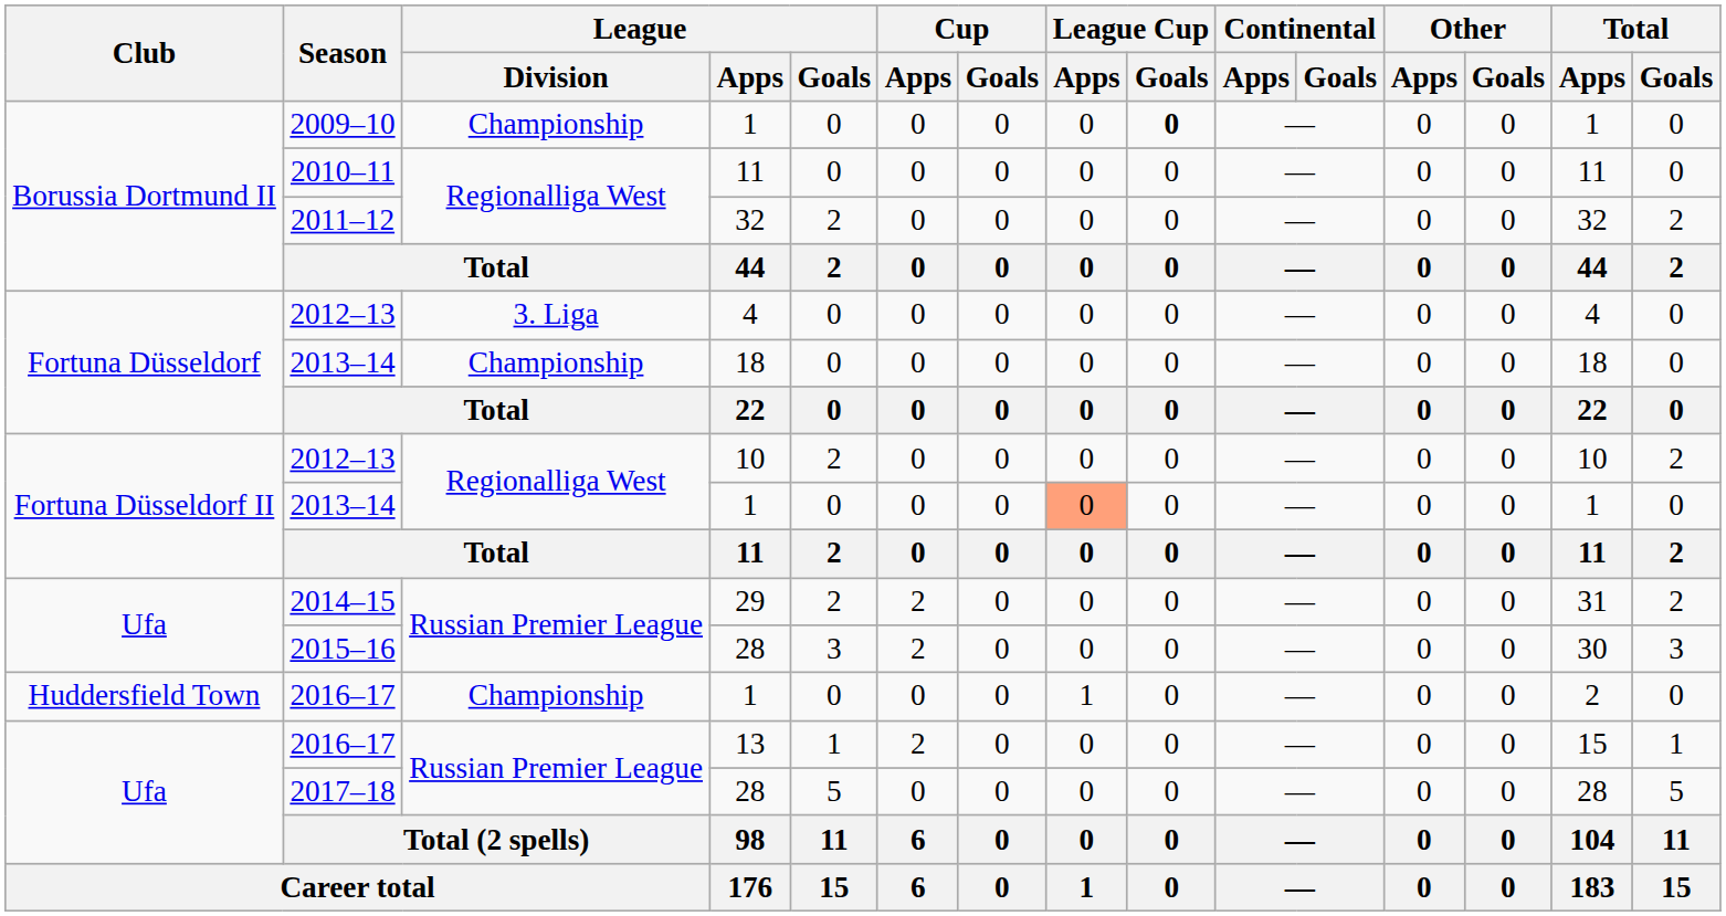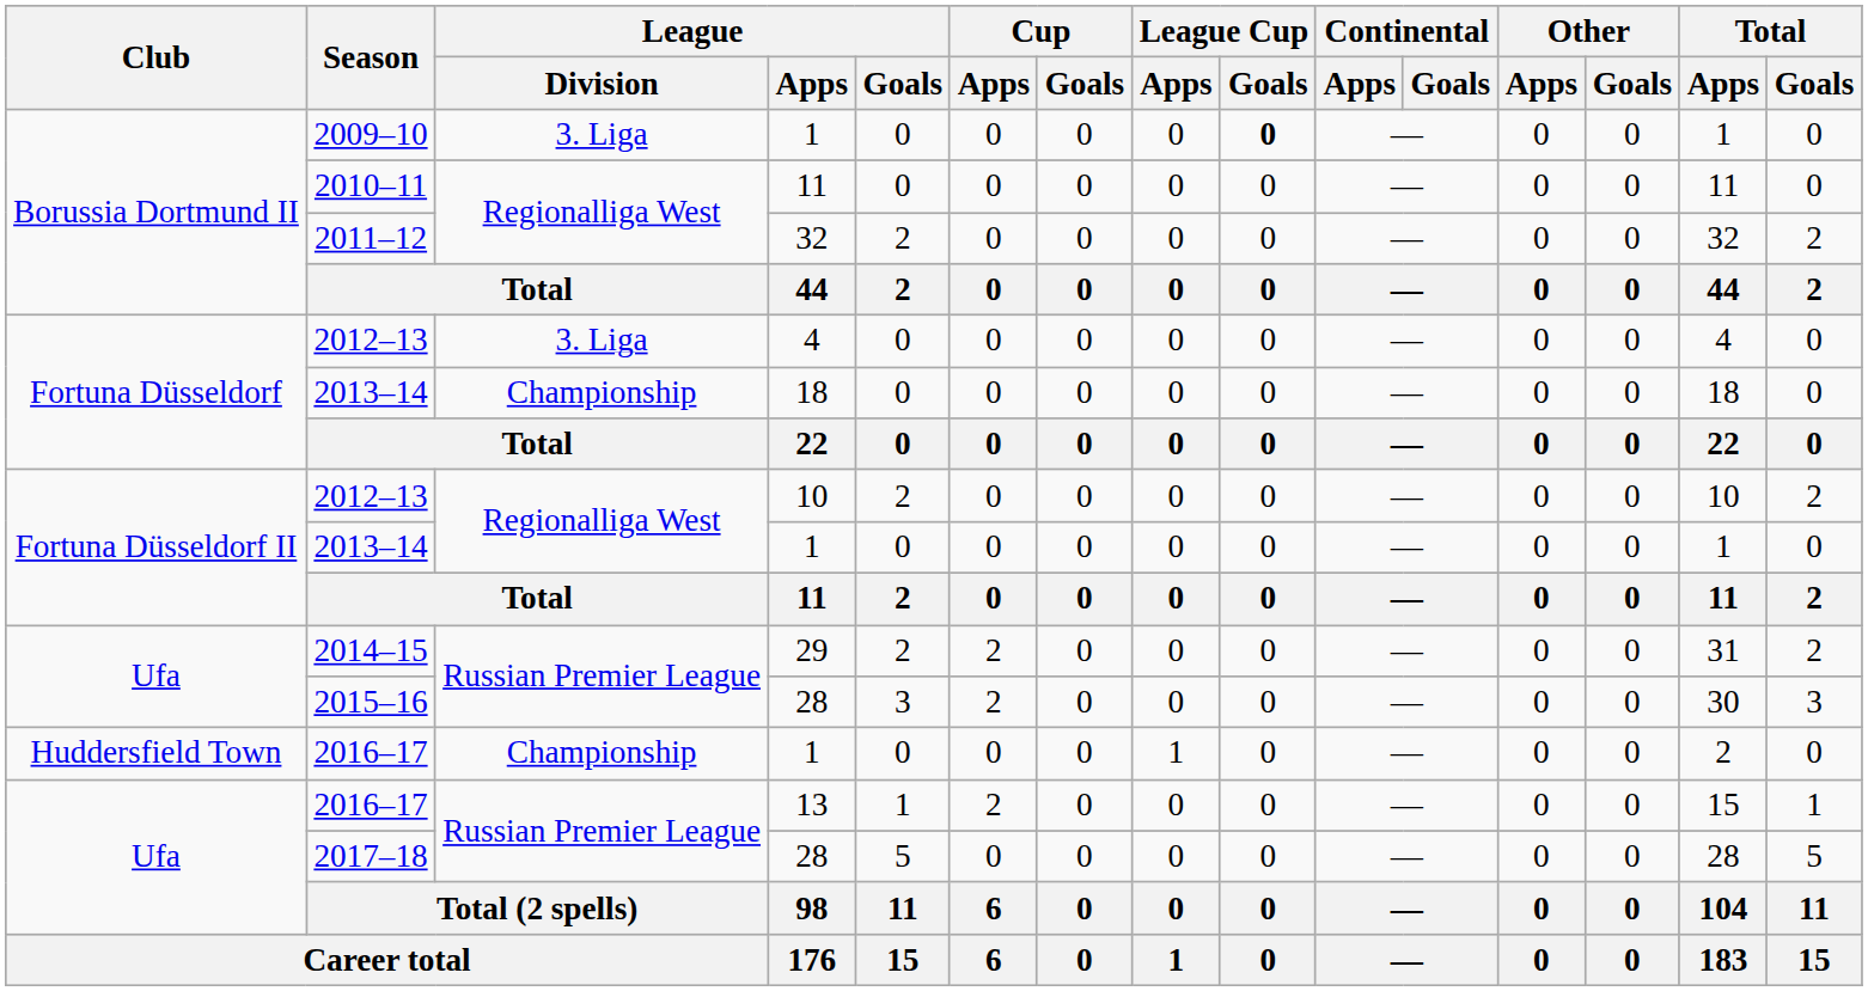 <table class="wikitable" style="text-align:center">
 <tr>
 <th rowspan="2">Club</th>
 <th rowspan="2">Season</th>
 <th colspan="3">League</th>
 <th colspan="2">Cup</th>
 <th colspan="2">League Cup</th>
 <th colspan="2">Continental</th>
 <th colspan="2">Other</th>
 <th colspan="2">Total</th>
 </tr>
 <tr>
 <th>Division</th>
 <th>Apps</th>
 <th>Goals</th>
 <th>Apps</th>
 <th>Goals</th>
 <th>Apps</th>
 <th>Goals</th>
 <th>Apps</th>
 <th>Goals</th>
 <th>Apps</th>
 <th>Goals</th>
 <th>Apps</th>
 <th>Goals</th>
 </tr>
 <tr>
 <td rowspan="4"><a href='#'>Borussia Dortmund II</a></td>
 <td><a href='#'>2009–10</a></td>
-<td><a href='#'>Championship</a></td>
+<td><a href='#'>3. Liga</a></td>
 <td>1</td>
 <td>0</td>
 <td>0</td>
 <td>0</td>
 <td>0</td>
 <td><strong>0</strong></td>
 <td colspan="2">—</td>
 <td>0</td>
 <td>0</td>
 <td>1</td>
 <td>0</td>
 </tr>
 <tr>
 <td><a href='#'>2010–11</a></td>
 <td rowspan="2"><a href='#'>Regionalliga West</a></td>
 <td>11</td>
 <td>0</td>
 <td>0</td>
 <td>0</td>
 <td>0</td>
 <td>0</td>
 <td colspan="2">—</td>
 <td>0</td>
 <td>0</td>
 <td>11</td>
 <td>0</td>
 </tr>
 <tr>
 <td><a href='#'>2011–12</a></td>
 <td>32</td>
 <td>2</td>
 <td>0</td>
 <td>0</td>
 <td>0</td>
 <td>0</td>
 <td colspan="2">—</td>
 <td>0</td>
 <td>0</td>
 <td>32</td>
 <td>2</td>
 </tr>
 <tr>
 <th colspan="2">Total</th>
 <th>44</th>
 <th>2</th>
 <th>0</th>
 <th>0</th>
 <th>0</th>
 <th>0</th>
 <th colspan="2">—</th>
 <th>0</th>
 <th>0</th>
 <th>44</th>
 <th>2</th>
 </tr>
 <tr>
 <td rowspan="3"><a href='#'>Fortuna Düsseldorf</a></td>
 <td><a href='#'>2012–13</a></td>
 <td><a href='#'>3. Liga</a></td>
 <td>4</td>
 <td>0</td>
 <td>0</td>
 <td>0</td>
 <td>0</td>
 <td>0</td>
 <td colspan="2">—</td>
 <td>0</td>
 <td>0</td>
 <td>4</td>
 <td>0</td>
 </tr>
 <tr>
 <td><a href='#'>2013–14</a></td>
 <td><a href='#'>Championship</a></td>
 <td>18</td>
 <td>0</td>
 <td>0</td>
 <td>0</td>
 <td>0</td>
 <td>0</td>
 <td colspan="2">—</td>
 <td>0</td>
 <td>0</td>
 <td>18</td>
 <td>0</td>
 </tr>
 <tr>
 <th colspan="2">Total</th>
 <th>22</th>
 <th>0</th>
 <th>0</th>
 <th>0</th>
 <th>0</th>
 <th>0</th>
 <th colspan="2">—</th>
 <th>0</th>
 <th>0</th>
 <th>22</th>
 <th>0</th>
 </tr>
 <tr>
 <td rowspan="3"><a href='#'>Fortuna Düsseldorf II</a></td>
 <td><a href='#'>2012–13</a></td>
 <td rowspan="2"><a href='#'>Regionalliga West</a></td>
 <td>10</td>
 <td>2</td>
 <td>0</td>
 <td>0</td>
 <td>0</td>
 <td>0</td>
 <td colspan="2">—</td>
 <td>0</td>
 <td>0</td>
 <td>10</td>
 <td>2</td>
 </tr>
 <tr>
 <td><a href='#'>2013–14</a></td>
 <td>1</td>
 <td>0</td>
 <td>0</td>
 <td>0</td>
-<td style="background: lightsalmon;">0</td>
+<td>0</td>
 <td>0</td>
 <td colspan="2">—</td>
 <td>0</td>
 <td>0</td>
 <td>1</td>
 <td>0</td>
 </tr>
 <tr>
 <th colspan="2">Total</th>
 <th>11</th>
 <th>2</th>
 <th>0</th>
 <th>0</th>
 <th>0</th>
 <th>0</th>
 <th colspan="2">—</th>
 <th>0</th>
 <th>0</th>
 <th>11</th>
 <th>2</th>
 </tr>
 <tr>
 <td rowspan="2"><a href='#'>Ufa</a></td>
 <td><a href='#'>2014–15</a></td>
 <td rowspan="2"><a href='#'>Russian Premier League</a></td>
 <td>29</td>
 <td>2</td>
 <td>2</td>
 <td>0</td>
 <td>0</td>
 <td>0</td>
 <td colspan="2">—</td>
 <td>0</td>
 <td>0</td>
 <td>31</td>
 <td>2</td>
 </tr>
 <tr>
 <td><a href='#'>2015–16</a></td>
 <td>28</td>
 <td>3</td>
 <td>2</td>
 <td>0</td>
 <td>0</td>
 <td>0</td>
 <td colspan="2">—</td>
 <td>0</td>
 <td>0</td>
 <td>30</td>
 <td>3</td>
 </tr>
 <tr>
 <td><a href='#'>Huddersfield Town</a></td>
 <td><a href='#'>2016–17</a></td>
 <td><a href='#'>Championship</a></td>
 <td>1</td>
 <td>0</td>
 <td>0</td>
 <td>0</td>
 <td>1</td>
 <td>0</td>
 <td colspan="2">—</td>
 <td>0</td>
 <td>0</td>
 <td>2</td>
 <td>0</td>
 </tr>
 <tr>
 <td rowspan="3"><a href='#'>Ufa</a></td>
 <td><a href='#'>2016–17</a></td>
 <td rowspan="2"><a href='#'>Russian Premier League</a></td>
 <td>13</td>
 <td>1</td>
 <td>2</td>
 <td>0</td>
 <td>0</td>
 <td>0</td>
 <td colspan="2">—</td>
 <td>0</td>
 <td>0</td>
 <td>15</td>
 <td>1</td>
 </tr>
 <tr>
 <td><a href='#'>2017–18</a></td>
 <td>28</td>
 <td>5</td>
 <td>0</td>
 <td>0</td>
 <td>0</td>
 <td>0</td>
 <td colspan="2">—</td>
 <td>0</td>
 <td>0</td>
 <td>28</td>
 <td>5</td>
 </tr>
 <tr>
 <th colspan="2">Total (2 spells)</th>
 <th>98</th>
 <th>11</th>
 <th>6</th>
 <th>0</th>
 <th>0</th>
 <th>0</th>
 <th colspan="2">—</th>
 <th>0</th>
 <th>0</th>
 <th>104</th>
 <th>11</th>
 </tr>
 <tr>
 <th colspan="3">Career total</th>
 <th>176</th>
 <th>15</th>
 <th>6</th>
 <th>0</th>
 <th>1</th>
 <th>0</th>
 <th colspan="2">—</th>
 <th>0</th>
 <th>0</th>
 <th>183</th>
 <th>15</th>
 </tr>
 </table>
